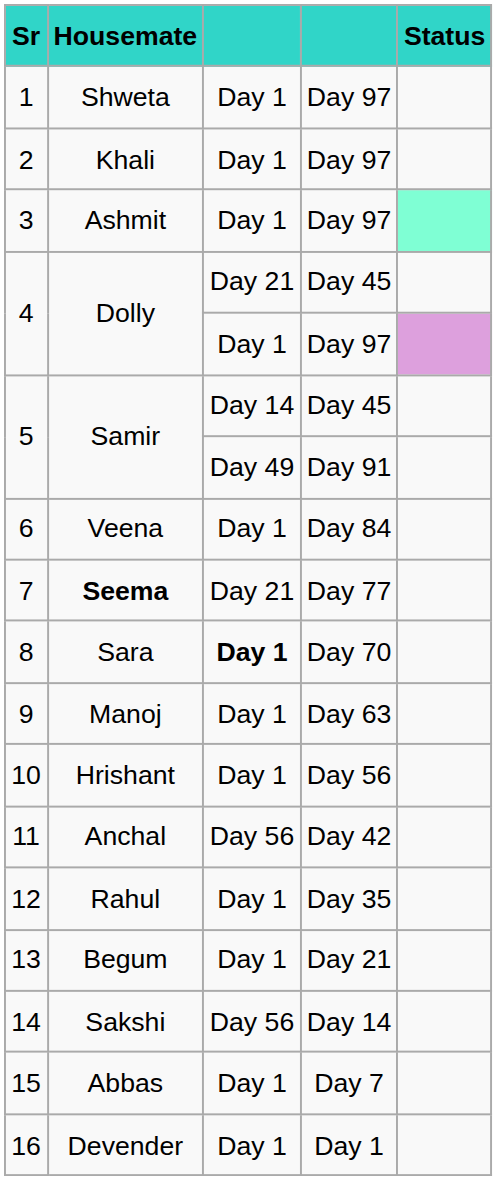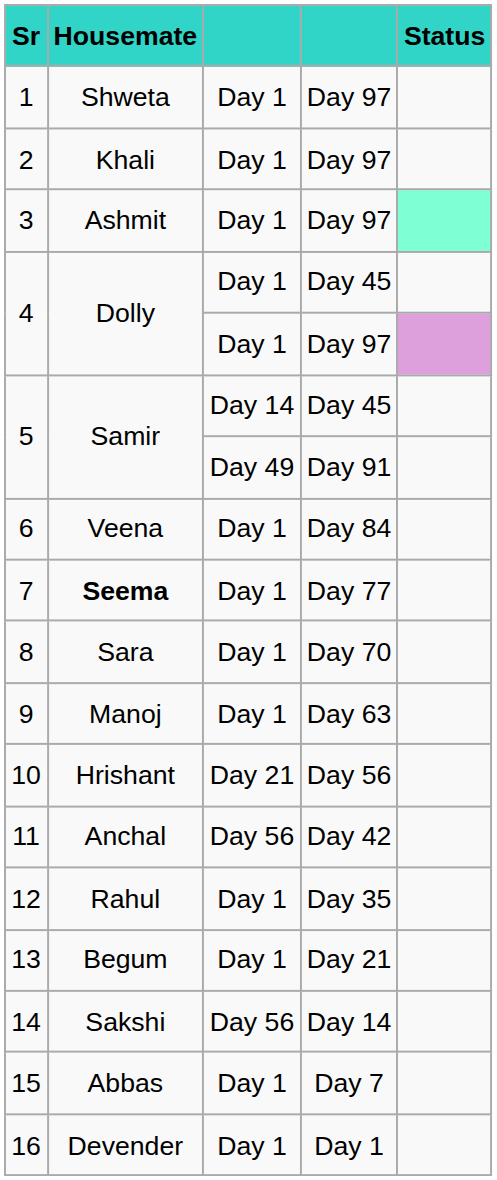 <table class="wikitable sortable" style=" text-align:center; font-size:85%;  line-height:25px; width:auto;">
 <tr>
 <th scope="col" style="background:#30D5C8; color:#000;">Sr</th>
 <th scope="col" style="background:#30D5C8; color:#000;">Housemate</th>
 <th scope="col" style="background:#30D5C8; color:#000;"></th>
 <th scope="col" style="background:#30D5C8; color:#000;"></th>
 <th scope="col" style="background:#30D5C8; color:#000;">Status</th>
 </tr>
 <tr>
 <td>1</td>
 <td>Shweta</td>
 <td>Day 1</td>
 <td>Day 97</td>
 <td></td>
 </tr>
 <tr>
 <td>2</td>
 <td>Khali</td>
 <td>Day 1</td>
 <td>Day 97</td>
 <td></td>
 </tr>
 <tr>
 <td>3</td>
 <td>Ashmit</td>
 <td>Day 1</td>
 <td>Day 97</td>
 <td style="background:#7FFFD4;"></td>
 </tr>
 <tr>
 <td rowspan="2">4</td>
 <td rowspan="2">Dolly</td>
-<td>Day 21</td>
+<td>Day 1</td>
 <td>Day 45</td>
 <td></td>
 </tr>
 <tr>
 <td>Day 1</td>
 <td>Day 97</td>
 <td style="background:#DDA0DD;"></td>
 </tr>
 <tr>
 <td rowspan="2">5</td>
 <td rowspan="2">Samir</td>
 <td>Day 14</td>
 <td>Day 45</td>
 <td></td>
 </tr>
 <tr>
 <td>Day 49</td>
 <td>Day 91</td>
 <td></td>
 </tr>
 <tr>
 <td>6</td>
 <td>Veena</td>
 <td>Day 1</td>
 <td>Day 84</td>
 <td></td>
 </tr>
 <tr>
 <td>7</td>
 <td><strong>Seema</strong></td>
-<td>Day 21</td>
+<td>Day 1</td>
 <td>Day 77</td>
 <td></td>
 </tr>
 <tr>
 <td>8</td>
 <td>Sara</td>
-<td><strong>Day 1</strong></td>
+<td>Day 1</td>
 <td>Day 70</td>
 <td></td>
 </tr>
 <tr>
 <td>9</td>
 <td>Manoj</td>
 <td>Day 1</td>
 <td>Day 63</td>
 <td></td>
 </tr>
 <tr>
 <td>10</td>
 <td>Hrishant</td>
-<td>Day 1</td>
+<td>Day 21</td>
 <td>Day 56</td>
 <td></td>
 </tr>
 <tr>
 <td>11</td>
 <td>Anchal</td>
 <td>Day 56</td>
 <td>Day 42</td>
 <td></td>
 </tr>
 <tr>
 <td>12</td>
 <td>Rahul</td>
 <td>Day 1</td>
 <td>Day 35</td>
 <td></td>
 </tr>
 <tr>
 <td>13</td>
 <td>Begum</td>
 <td>Day 1</td>
 <td>Day 21</td>
 <td></td>
 </tr>
 <tr>
 <td>14</td>
 <td>Sakshi</td>
 <td>Day 56</td>
 <td>Day 14</td>
 <td></td>
 </tr>
 <tr>
 <td>15</td>
 <td>Abbas</td>
 <td>Day 1</td>
 <td>Day 7</td>
 <td></td>
 </tr>
 <tr>
 <td>16</td>
 <td>Devender</td>
 <td>Day 1</td>
 <td>Day 1</td>
 <td></td>
 </tr>
 </table>
